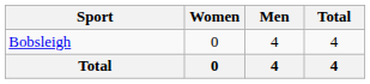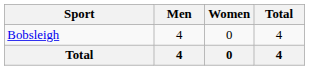 <table class="wikitable sortable" style="text-align:center;">
 <tr>
 <th width=180>Sport</th>
+<th width=55>Men</th>
 <th width=55>Women</th>
-<th width=55>Men</th>
 <th width=55>Total</th>
 </tr>
 <tr>
 <td align=left><a href='#'>Bobsleigh</a></td>
+<td>4</td>
 <td>0</td>
-<td>4</td>
 <td>4</td>
 </tr>
 <tr>
 <th>Total</th>
+<th>4</th>
 <th>0</th>
-<th>4</th>
 <th>4</th>
 </tr>
 </table>
